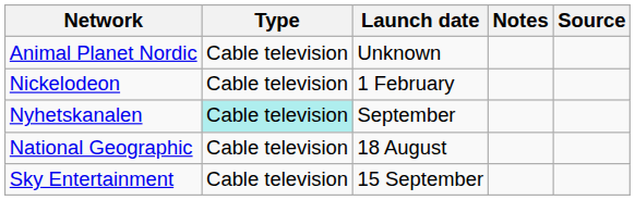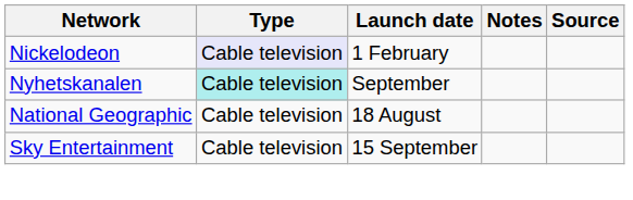 <table class="wikitable sortable">
 <tr>
 <th>Network</th>
 <th>Type</th>
 <th>Launch date</th>
 <th>Notes</th>
 <th>Source</th>
 </tr>
 <tr>
-<td><a href='#'>Animal Planet Nordic</a></td>
-<td>Cable television</td>
-<td>Unknown</td>
-<td></td>
-<td></td>
-</tr>
-<tr>
 <td><a href='#'>Nickelodeon</a></td>
-<td>Cable television</td>
+<td style="background: lavender;">Cable television</td>
 <td>1 February</td>
 <td></td>
 <td></td>
 </tr>
 <tr>
 <td><a href='#'>Nyhetskanalen</a></td>
 <td style="background: paleturquoise;">Cable television</td>
 <td>September</td>
 <td></td>
 <td></td>
 </tr>
 <tr>
 <td><a href='#'>National Geographic</a></td>
 <td>Cable television</td>
 <td>18 August</td>
 <td></td>
 <td></td>
 </tr>
 <tr>
 <td><a href='#'>Sky Entertainment</a></td>
 <td>Cable television</td>
 <td>15 September</td>
 <td></td>
 <td></td>
 </tr>
 </table>
